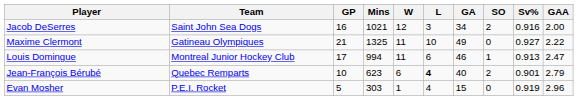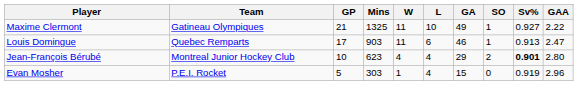 <table class="wikitable">
 <tr>
 <th bgcolor="#DDDDFF" width="27.5%">Player</th>
 <th bgcolor="#DDDDFF" width="27.5%">Team</th>
 <th bgcolor="#DDDDFF" width="5%">GP</th>
 <th bgcolor="#DDDDFF" width="5%">Mins</th>
 <th bgcolor="#DDDDFF" width="5%">W</th>
 <th bgcolor="#DDDDFF" width="5%">L</th>
 <th bgcolor="#DDDDFF" width="5%">GA</th>
 <th bgcolor="#DDDDFF" width="5%">SO</th>
 <th bgcolor="#DDDDFF" width="5%">Sv%</th>
 <th bgcolor="#DDDDFF" width="5%">GAA</th>
 </tr>
 <tr>
-<td><a href='#'>Jacob DeSerres</a></td>
-<td><a href='#'>Saint John Sea Dogs</a></td>
-<td>16</td>
-<td>1021</td>
-<td>12</td>
-<td>3</td>
-<td>34</td>
-<td>2</td>
-<td>0.916</td>
-<td>2.00</td>
-</tr>
-<tr>
 <td><a href='#'>Maxime Clermont</a></td>
 <td><a href='#'>Gatineau Olympiques</a></td>
 <td>21</td>
 <td>1325</td>
 <td>11</td>
 <td>10</td>
 <td>49</td>
-<td>0</td>
+<td>1</td>
 <td>0.927</td>
 <td>2.22</td>
 </tr>
 <tr>
 <td><a href='#'>Louis Domingue</a></td>
-<td><a href='#'>Montreal Junior Hockey Club</a></td>
+<td><a href='#'>Quebec Remparts</a></td>
 <td>17</td>
-<td>994</td>
+<td>903</td>
 <td>11</td>
 <td>6</td>
 <td>46</td>
 <td>1</td>
 <td>0.913</td>
 <td>2.47</td>
 </tr>
 <tr>
 <td><a href='#'>Jean-François Bérubé</a></td>
-<td><a href='#'>Quebec Remparts</a></td>
+<td><a href='#'>Montreal Junior Hockey Club</a></td>
 <td>10</td>
 <td>623</td>
-<td>6</td>
-<td><strong>4</strong></td>
-<td>40</td>
+<td>4</td>
+<td>4</td>
+<td>29</td>
 <td>2</td>
-<td>0.901</td>
-<td>2.79</td>
+<td><strong>0.901</strong></td>
+<td>2.80</td>
 </tr>
 <tr>
 <td><a href='#'>Evan Mosher</a></td>
 <td><a href='#'>P.E.I. Rocket</a></td>
 <td>5</td>
 <td>303</td>
 <td>1</td>
 <td>4</td>
 <td>15</td>
 <td>0</td>
 <td>0.919</td>
 <td>2.96</td>
 </tr>
 </table>
